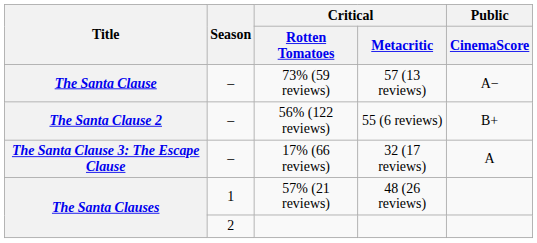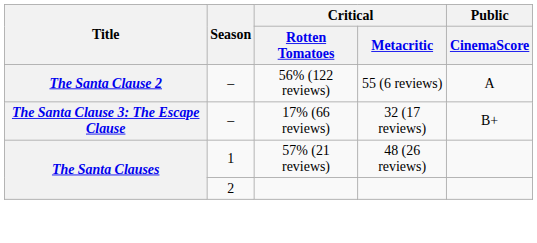 <table class="wikitable plainrowheaders sortable" style="text-align: center;">
 <tr>
 <th scope="col" rowspan="2" class="unsortable">Title</th>
 <th scope="col" rowspan="2" class="unsortable">Season</th>
 <th scope="col" colspan="2">Critical</th>
 <th scope="col">Public</th>
 </tr>
 <tr>
 <th scope="col"><a href='#'>Rotten Tomatoes</a></th>
 <th scope="col"><a href='#'>Metacritic</a></th>
 <th scope="col"><a href='#'>CinemaScore</a></th>
 </tr>
 <tr>
-<th scope="row"><em><a href='#'>The Santa Clause</a></em></th>
-<td>–</td>
-<td>73% (59 reviews)</td>
-<td>57 (13 reviews)</td>
-<td>A−</td>
-</tr>
-<tr>
 <th scope="row"><em><a href='#'>The Santa Clause 2</a></em></th>
 <td>–</td>
 <td>56% (122 reviews)</td>
 <td>55 (6 reviews)</td>
-<td>B+</td>
+<td>A</td>
 </tr>
 <tr>
 <th scope="row"><em><a href='#'>The Santa Clause 3: The Escape Clause</a></em></th>
 <td>–</td>
 <td>17% (66 reviews)</td>
 <td>32 (17 reviews)</td>
-<td>A</td>
+<td>B+</td>
 </tr>
 <tr>
 <th scope="row" rowspan="2"><em><a href='#'>The Santa Clauses</a></em></th>
 <td>1</td>
 <td>57% (21 reviews)</td>
 <td>48 (26 reviews)</td>
 <td></td>
 </tr>
 <tr>
 <td>2</td>
 <td></td>
 <td></td>
 <td></td>
 </tr>
 </table>
